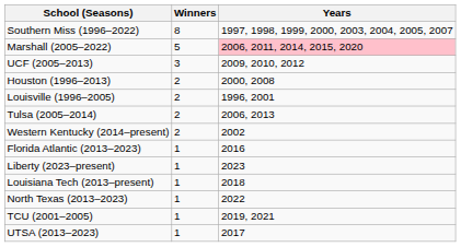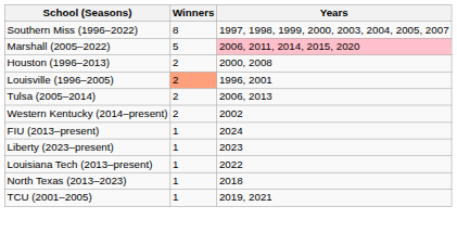 <table class="wikitable">
 <tr>
 <th>School (Seasons)</th>
 <th>Winners</th>
 <th>Years</th>
 </tr>
 <tr>
 <td>Southern Miss (1996–2022)</td>
 <td>8</td>
 <td>1997, 1998, 1999, 2000, 2003, 2004, 2005, 2007</td>
 </tr>
 <tr>
 <td>Marshall (2005–2022)</td>
 <td>5</td>
 <td style="background: pink;">2006, 2011, 2014, 2015, 2020</td>
 </tr>
 <tr>
-<td>UCF (2005–2013)</td>
-<td>3</td>
-<td>2009, 2010, 2012</td>
-</tr>
-<tr>
 <td>Houston (1996–2013)</td>
 <td>2</td>
 <td>2000, 2008</td>
 </tr>
 <tr>
 <td>Louisville (1996–2005)</td>
-<td>2</td>
+<td style="background: lightsalmon;">2</td>
 <td>1996, 2001</td>
 </tr>
 <tr>
 <td>Tulsa (2005–2014)</td>
 <td>2</td>
 <td>2006, 2013</td>
 </tr>
 <tr>
 <td>Western Kentucky (2014–present)</td>
 <td>2</td>
 <td>2002</td>
 </tr>
 <tr>
-<td>Florida Atlantic (2013–2023)</td>
+<td>FIU (2013–present)</td>
 <td>1</td>
-<td>2016</td>
+<td>2024</td>
 </tr>
 <tr>
 <td>Liberty (2023–present)</td>
 <td>1</td>
 <td>2023</td>
 </tr>
 <tr>
 <td>Louisiana Tech (2013–present)</td>
 <td>1</td>
-<td>2018</td>
+<td>2022</td>
 </tr>
 <tr>
 <td>North Texas (2013–2023)</td>
 <td>1</td>
-<td>2022</td>
+<td>2018</td>
 </tr>
 <tr>
 <td>TCU (2001–2005)</td>
 <td>1</td>
 <td>2019, 2021</td>
 </tr>
-<tr>
-<td>UTSA (2013–2023)</td>
-<td>1</td>
-<td>2017</td>
-</tr>
 </table>
